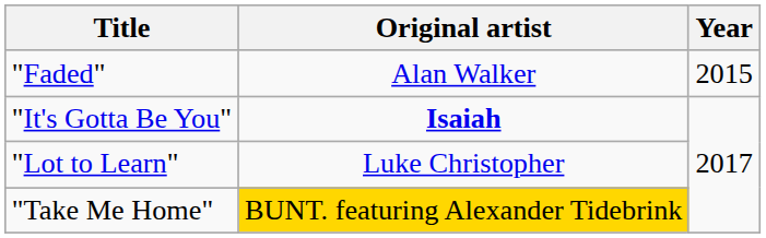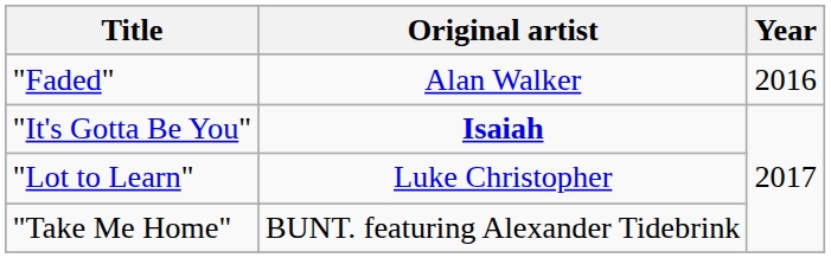 <table class="wikitable">
 <tr>
 <th style="text-align:center;">Title</th>
 <th style="text-align:center;">Original artist</th>
 <th style="text-align:center;">Year</th>
 </tr>
 <tr>
 <td>"<a href='#'>Faded</a>" </td>
 <td style="text-align:center;"><a href='#'>Alan Walker</a></td>
-<td style="text-align:center;">2015</td>
+<td style="text-align:center;">2016</td>
 </tr>
 <tr>
 <td>"<a href='#'>It's Gotta Be You</a>" </td>
 <td style="text-align:center;"><strong><a href='#'>Isaiah</a></strong></td>
 <td style="text-align:center;" rowspan="3">2017</td>
 </tr>
 <tr>
 <td>"<a href='#'>Lot to Learn</a>" </td>
 <td style="text-align:center;"><a href='#'>Luke Christopher</a></td>
 </tr>
 <tr>
 <td>"Take Me Home" </td>
-<td style="background: gold; text-align:center;">BUNT. featuring Alexander Tidebrink</td>
+<td style="text-align:center;">BUNT. featuring Alexander Tidebrink</td>
 </tr>
 </table>
